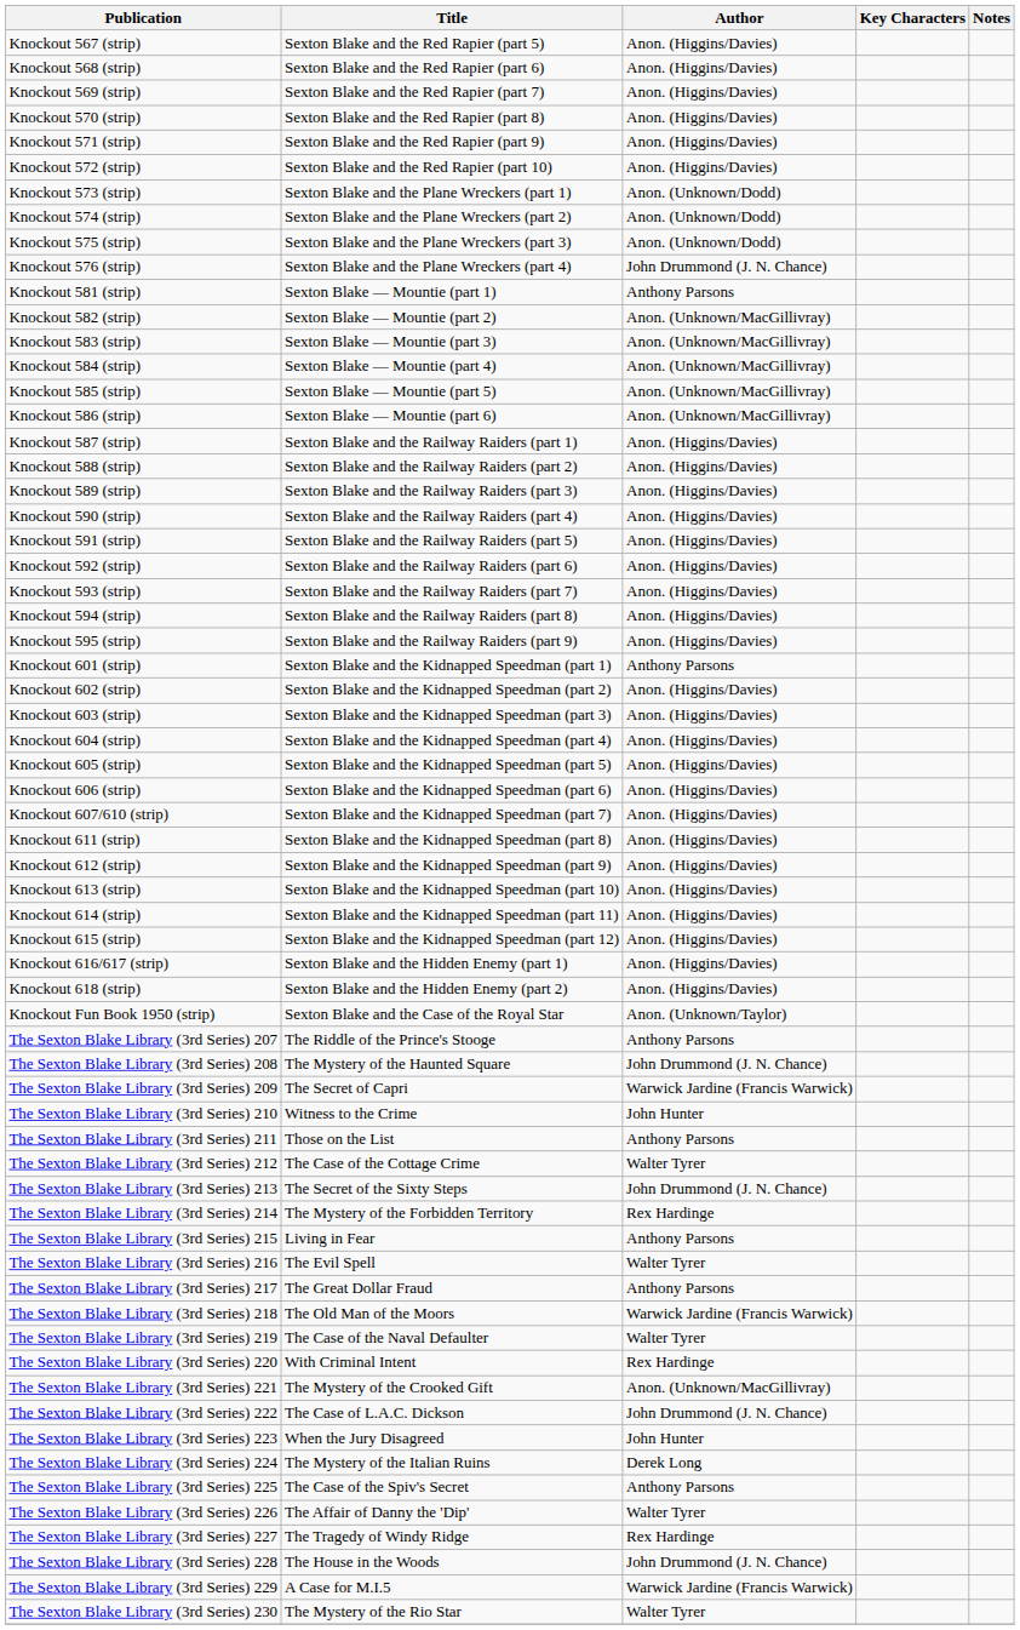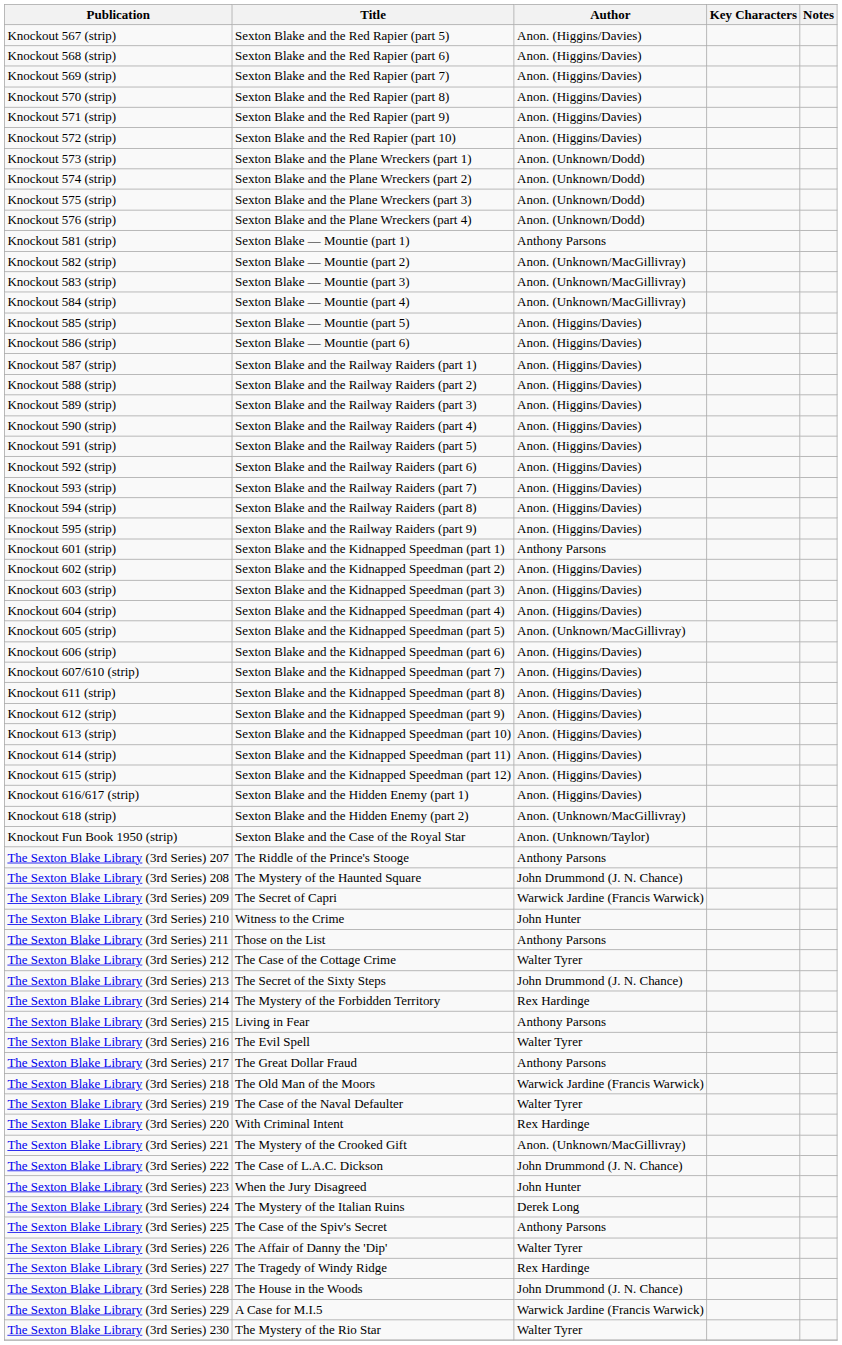 <table class="wikitable">
 <tr>
 <th>Publication</th>
 <th>Title</th>
 <th>Author</th>
 <th>Key Characters</th>
 <th>Notes</th>
 </tr>
 <tr>
 <td>Knockout 567 (strip)</td>
 <td>Sexton Blake and the Red Rapier (part 5)</td>
 <td>Anon. (Higgins/Davies)</td>
 <td></td>
 <td></td>
 </tr>
 <tr>
 <td>Knockout 568 (strip)</td>
 <td>Sexton Blake and the Red Rapier (part 6)</td>
 <td>Anon. (Higgins/Davies)</td>
 <td></td>
 <td></td>
 </tr>
 <tr>
 <td>Knockout 569 (strip)</td>
 <td>Sexton Blake and the Red Rapier (part 7)</td>
 <td>Anon. (Higgins/Davies)</td>
 <td></td>
 <td></td>
 </tr>
 <tr>
 <td>Knockout 570 (strip)</td>
 <td>Sexton Blake and the Red Rapier (part 8)</td>
 <td>Anon. (Higgins/Davies)</td>
 <td></td>
 <td></td>
 </tr>
 <tr>
 <td>Knockout 571 (strip)</td>
 <td>Sexton Blake and the Red Rapier (part 9)</td>
 <td>Anon. (Higgins/Davies)</td>
 <td></td>
 <td></td>
 </tr>
 <tr>
 <td>Knockout 572 (strip)</td>
 <td>Sexton Blake and the Red Rapier (part 10)</td>
 <td>Anon. (Higgins/Davies)</td>
 <td></td>
 <td></td>
 </tr>
 <tr>
 <td>Knockout 573 (strip)</td>
 <td>Sexton Blake and the Plane Wreckers (part 1)</td>
 <td>Anon. (Unknown/Dodd)</td>
 <td></td>
 <td></td>
 </tr>
 <tr>
 <td>Knockout 574 (strip)</td>
 <td>Sexton Blake and the Plane Wreckers (part 2)</td>
 <td>Anon. (Unknown/Dodd)</td>
 <td></td>
 <td></td>
 </tr>
 <tr>
 <td>Knockout 575 (strip)</td>
 <td>Sexton Blake and the Plane Wreckers (part 3)</td>
 <td>Anon. (Unknown/Dodd)</td>
 <td></td>
 <td></td>
 </tr>
 <tr>
 <td>Knockout 576 (strip)</td>
 <td>Sexton Blake and the Plane Wreckers (part 4)</td>
-<td>John Drummond (J. N. Chance)</td>
+<td>Anon. (Unknown/Dodd)</td>
 <td></td>
 <td></td>
 </tr>
 <tr>
 <td>Knockout 581 (strip)</td>
 <td>Sexton Blake — Mountie (part 1)</td>
 <td>Anthony Parsons</td>
 <td></td>
 <td></td>
 </tr>
 <tr>
 <td>Knockout 582 (strip)</td>
 <td>Sexton Blake — Mountie (part 2)</td>
 <td>Anon. (Unknown/MacGillivray)</td>
 <td></td>
 <td></td>
 </tr>
 <tr>
 <td>Knockout 583 (strip)</td>
 <td>Sexton Blake — Mountie (part 3)</td>
 <td>Anon. (Unknown/MacGillivray)</td>
 <td></td>
 <td></td>
 </tr>
 <tr>
 <td>Knockout 584 (strip)</td>
 <td>Sexton Blake — Mountie (part 4)</td>
 <td>Anon. (Unknown/MacGillivray)</td>
 <td></td>
 <td></td>
 </tr>
 <tr>
 <td>Knockout 585 (strip)</td>
 <td>Sexton Blake — Mountie (part 5)</td>
-<td>Anon. (Unknown/MacGillivray)</td>
+<td>Anon. (Higgins/Davies)</td>
 <td></td>
 <td></td>
 </tr>
 <tr>
 <td>Knockout 586 (strip)</td>
 <td>Sexton Blake — Mountie (part 6)</td>
-<td>Anon. (Unknown/MacGillivray)</td>
+<td>Anon. (Higgins/Davies)</td>
 <td></td>
 <td></td>
 </tr>
 <tr>
 <td>Knockout 587 (strip)</td>
 <td>Sexton Blake and the Railway Raiders (part 1)</td>
 <td>Anon. (Higgins/Davies)</td>
 <td></td>
 <td></td>
 </tr>
 <tr>
 <td>Knockout 588 (strip)</td>
 <td>Sexton Blake and the Railway Raiders (part 2)</td>
 <td>Anon. (Higgins/Davies)</td>
 <td></td>
 <td></td>
 </tr>
 <tr>
 <td>Knockout 589 (strip)</td>
 <td>Sexton Blake and the Railway Raiders (part 3)</td>
 <td>Anon. (Higgins/Davies)</td>
 <td></td>
 <td></td>
 </tr>
 <tr>
 <td>Knockout 590 (strip)</td>
 <td>Sexton Blake and the Railway Raiders (part 4)</td>
 <td>Anon. (Higgins/Davies)</td>
 <td></td>
 <td></td>
 </tr>
 <tr>
 <td>Knockout 591 (strip)</td>
 <td>Sexton Blake and the Railway Raiders (part 5)</td>
 <td>Anon. (Higgins/Davies)</td>
 <td></td>
 <td></td>
 </tr>
 <tr>
 <td>Knockout 592 (strip)</td>
 <td>Sexton Blake and the Railway Raiders (part 6)</td>
 <td>Anon. (Higgins/Davies)</td>
 <td></td>
 <td></td>
 </tr>
 <tr>
 <td>Knockout 593 (strip)</td>
 <td>Sexton Blake and the Railway Raiders (part 7)</td>
 <td>Anon. (Higgins/Davies)</td>
 <td></td>
 <td></td>
 </tr>
 <tr>
 <td>Knockout 594 (strip)</td>
 <td>Sexton Blake and the Railway Raiders (part 8)</td>
 <td>Anon. (Higgins/Davies)</td>
 <td></td>
 <td></td>
 </tr>
 <tr>
 <td>Knockout 595 (strip)</td>
 <td>Sexton Blake and the Railway Raiders (part 9)</td>
 <td>Anon. (Higgins/Davies)</td>
 <td></td>
 <td></td>
 </tr>
 <tr>
 <td>Knockout 601 (strip)</td>
 <td>Sexton Blake and the Kidnapped Speedman (part 1)</td>
 <td>Anthony Parsons</td>
 <td></td>
 <td></td>
 </tr>
 <tr>
 <td>Knockout 602 (strip)</td>
 <td>Sexton Blake and the Kidnapped Speedman (part 2)</td>
 <td>Anon. (Higgins/Davies)</td>
 <td></td>
 <td></td>
 </tr>
 <tr>
 <td>Knockout 603 (strip)</td>
 <td>Sexton Blake and the Kidnapped Speedman (part 3)</td>
 <td>Anon. (Higgins/Davies)</td>
 <td></td>
 <td></td>
 </tr>
 <tr>
 <td>Knockout 604 (strip)</td>
 <td>Sexton Blake and the Kidnapped Speedman (part 4)</td>
 <td>Anon. (Higgins/Davies)</td>
 <td></td>
 <td></td>
 </tr>
 <tr>
 <td>Knockout 605 (strip)</td>
 <td>Sexton Blake and the Kidnapped Speedman (part 5)</td>
-<td>Anon. (Higgins/Davies)</td>
+<td>Anon. (Unknown/MacGillivray)</td>
 <td></td>
 <td></td>
 </tr>
 <tr>
 <td>Knockout 606 (strip)</td>
 <td>Sexton Blake and the Kidnapped Speedman (part 6)</td>
 <td>Anon. (Higgins/Davies)</td>
 <td></td>
 <td></td>
 </tr>
 <tr>
 <td>Knockout 607/610 (strip)</td>
 <td>Sexton Blake and the Kidnapped Speedman (part 7)</td>
 <td>Anon. (Higgins/Davies)</td>
 <td></td>
 <td></td>
 </tr>
 <tr>
 <td>Knockout 611 (strip)</td>
 <td>Sexton Blake and the Kidnapped Speedman (part 8)</td>
 <td>Anon. (Higgins/Davies)</td>
 <td></td>
 <td></td>
 </tr>
 <tr>
 <td>Knockout 612 (strip)</td>
 <td>Sexton Blake and the Kidnapped Speedman (part 9)</td>
 <td>Anon. (Higgins/Davies)</td>
 <td></td>
 <td></td>
 </tr>
 <tr>
 <td>Knockout 613 (strip)</td>
 <td>Sexton Blake and the Kidnapped Speedman (part 10)</td>
 <td>Anon. (Higgins/Davies)</td>
 <td></td>
 <td></td>
 </tr>
 <tr>
 <td>Knockout 614 (strip)</td>
 <td>Sexton Blake and the Kidnapped Speedman (part 11)</td>
 <td>Anon. (Higgins/Davies)</td>
 <td></td>
 <td></td>
 </tr>
 <tr>
 <td>Knockout 615 (strip)</td>
 <td>Sexton Blake and the Kidnapped Speedman (part 12)</td>
 <td>Anon. (Higgins/Davies)</td>
 <td></td>
 <td></td>
 </tr>
 <tr>
 <td>Knockout 616/617 (strip)</td>
 <td>Sexton Blake and the Hidden Enemy (part 1)</td>
 <td>Anon. (Higgins/Davies)</td>
 <td></td>
 <td></td>
 </tr>
 <tr>
 <td>Knockout 618 (strip)</td>
 <td>Sexton Blake and the Hidden Enemy (part 2)</td>
-<td>Anon. (Higgins/Davies)</td>
+<td>Anon. (Unknown/MacGillivray)</td>
 <td></td>
 <td></td>
 </tr>
 <tr>
 <td>Knockout Fun Book 1950 (strip)</td>
 <td>Sexton Blake and the Case of the Royal Star</td>
 <td>Anon. (Unknown/Taylor)</td>
 <td></td>
 <td></td>
 </tr>
 <tr>
 <td><a href='#'>The Sexton Blake Library</a> (3rd Series) 207</td>
 <td>The Riddle of the Prince's Stooge</td>
 <td>Anthony Parsons</td>
 <td></td>
 <td></td>
 </tr>
 <tr>
 <td><a href='#'>The Sexton Blake Library</a> (3rd Series) 208</td>
 <td>The Mystery of the Haunted Square</td>
 <td>John Drummond (J. N. Chance)</td>
 <td></td>
 <td></td>
 </tr>
 <tr>
 <td><a href='#'>The Sexton Blake Library</a> (3rd Series) 209</td>
 <td>The Secret of Capri</td>
 <td>Warwick Jardine (Francis Warwick)</td>
 <td></td>
 <td></td>
 </tr>
 <tr>
 <td><a href='#'>The Sexton Blake Library</a> (3rd Series) 210</td>
 <td>Witness to the Crime</td>
 <td>John Hunter</td>
 <td></td>
 <td></td>
 </tr>
 <tr>
 <td><a href='#'>The Sexton Blake Library</a> (3rd Series) 211</td>
 <td>Those on the List</td>
 <td>Anthony Parsons</td>
 <td></td>
 <td></td>
 </tr>
 <tr>
 <td><a href='#'>The Sexton Blake Library</a> (3rd Series) 212</td>
 <td>The Case of the Cottage Crime</td>
 <td>Walter Tyrer</td>
 <td></td>
 <td></td>
 </tr>
 <tr>
 <td><a href='#'>The Sexton Blake Library</a> (3rd Series) 213</td>
 <td>The Secret of the Sixty Steps</td>
 <td>John Drummond (J. N. Chance)</td>
 <td></td>
 <td></td>
 </tr>
 <tr>
 <td><a href='#'>The Sexton Blake Library</a> (3rd Series) 214</td>
 <td>The Mystery of the Forbidden Territory</td>
 <td>Rex Hardinge</td>
 <td></td>
 <td></td>
 </tr>
 <tr>
 <td><a href='#'>The Sexton Blake Library</a> (3rd Series) 215</td>
 <td>Living in Fear</td>
 <td>Anthony Parsons</td>
 <td></td>
 <td></td>
 </tr>
 <tr>
 <td><a href='#'>The Sexton Blake Library</a> (3rd Series) 216</td>
 <td>The Evil Spell</td>
 <td>Walter Tyrer</td>
 <td></td>
 <td></td>
 </tr>
 <tr>
 <td><a href='#'>The Sexton Blake Library</a> (3rd Series) 217</td>
 <td>The Great Dollar Fraud</td>
 <td>Anthony Parsons</td>
 <td></td>
 <td></td>
 </tr>
 <tr>
 <td><a href='#'>The Sexton Blake Library</a> (3rd Series) 218</td>
 <td>The Old Man of the Moors</td>
 <td>Warwick Jardine (Francis Warwick)</td>
 <td></td>
 <td></td>
 </tr>
 <tr>
 <td><a href='#'>The Sexton Blake Library</a> (3rd Series) 219</td>
 <td>The Case of the Naval Defaulter</td>
 <td>Walter Tyrer</td>
 <td></td>
 <td></td>
 </tr>
 <tr>
 <td><a href='#'>The Sexton Blake Library</a> (3rd Series) 220</td>
 <td>With Criminal Intent</td>
 <td>Rex Hardinge</td>
 <td></td>
 <td></td>
 </tr>
 <tr>
 <td><a href='#'>The Sexton Blake Library</a> (3rd Series) 221</td>
 <td>The Mystery of the Crooked Gift</td>
 <td>Anon. (Unknown/MacGillivray)</td>
 <td></td>
 <td></td>
 </tr>
 <tr>
 <td><a href='#'>The Sexton Blake Library</a> (3rd Series) 222</td>
 <td>The Case of L.A.C. Dickson</td>
 <td>John Drummond (J. N. Chance)</td>
 <td></td>
 <td></td>
 </tr>
 <tr>
 <td><a href='#'>The Sexton Blake Library</a> (3rd Series) 223</td>
 <td>When the Jury Disagreed</td>
 <td>John Hunter</td>
 <td></td>
 <td></td>
 </tr>
 <tr>
 <td><a href='#'>The Sexton Blake Library</a> (3rd Series) 224</td>
 <td>The Mystery of the Italian Ruins</td>
 <td>Derek Long</td>
 <td></td>
 <td></td>
 </tr>
 <tr>
 <td><a href='#'>The Sexton Blake Library</a> (3rd Series) 225</td>
 <td>The Case of the Spiv's Secret</td>
 <td>Anthony Parsons</td>
 <td></td>
 <td></td>
 </tr>
 <tr>
 <td><a href='#'>The Sexton Blake Library</a> (3rd Series) 226</td>
 <td>The Affair of Danny the 'Dip'</td>
 <td>Walter Tyrer</td>
 <td></td>
 <td></td>
 </tr>
 <tr>
 <td><a href='#'>The Sexton Blake Library</a> (3rd Series) 227</td>
 <td>The Tragedy of Windy Ridge</td>
 <td>Rex Hardinge</td>
 <td></td>
 <td></td>
 </tr>
 <tr>
 <td><a href='#'>The Sexton Blake Library</a> (3rd Series) 228</td>
 <td>The House in the Woods</td>
 <td>John Drummond (J. N. Chance)</td>
 <td></td>
 <td></td>
 </tr>
 <tr>
 <td><a href='#'>The Sexton Blake Library</a> (3rd Series) 229</td>
 <td>A Case for M.I.5</td>
 <td>Warwick Jardine (Francis Warwick)</td>
 <td></td>
 <td></td>
 </tr>
 <tr>
 <td><a href='#'>The Sexton Blake Library</a> (3rd Series) 230</td>
 <td>The Mystery of the Rio Star</td>
 <td>Walter Tyrer</td>
 <td></td>
 <td></td>
 </tr>
 <tr>
 </tr>
 </table>
